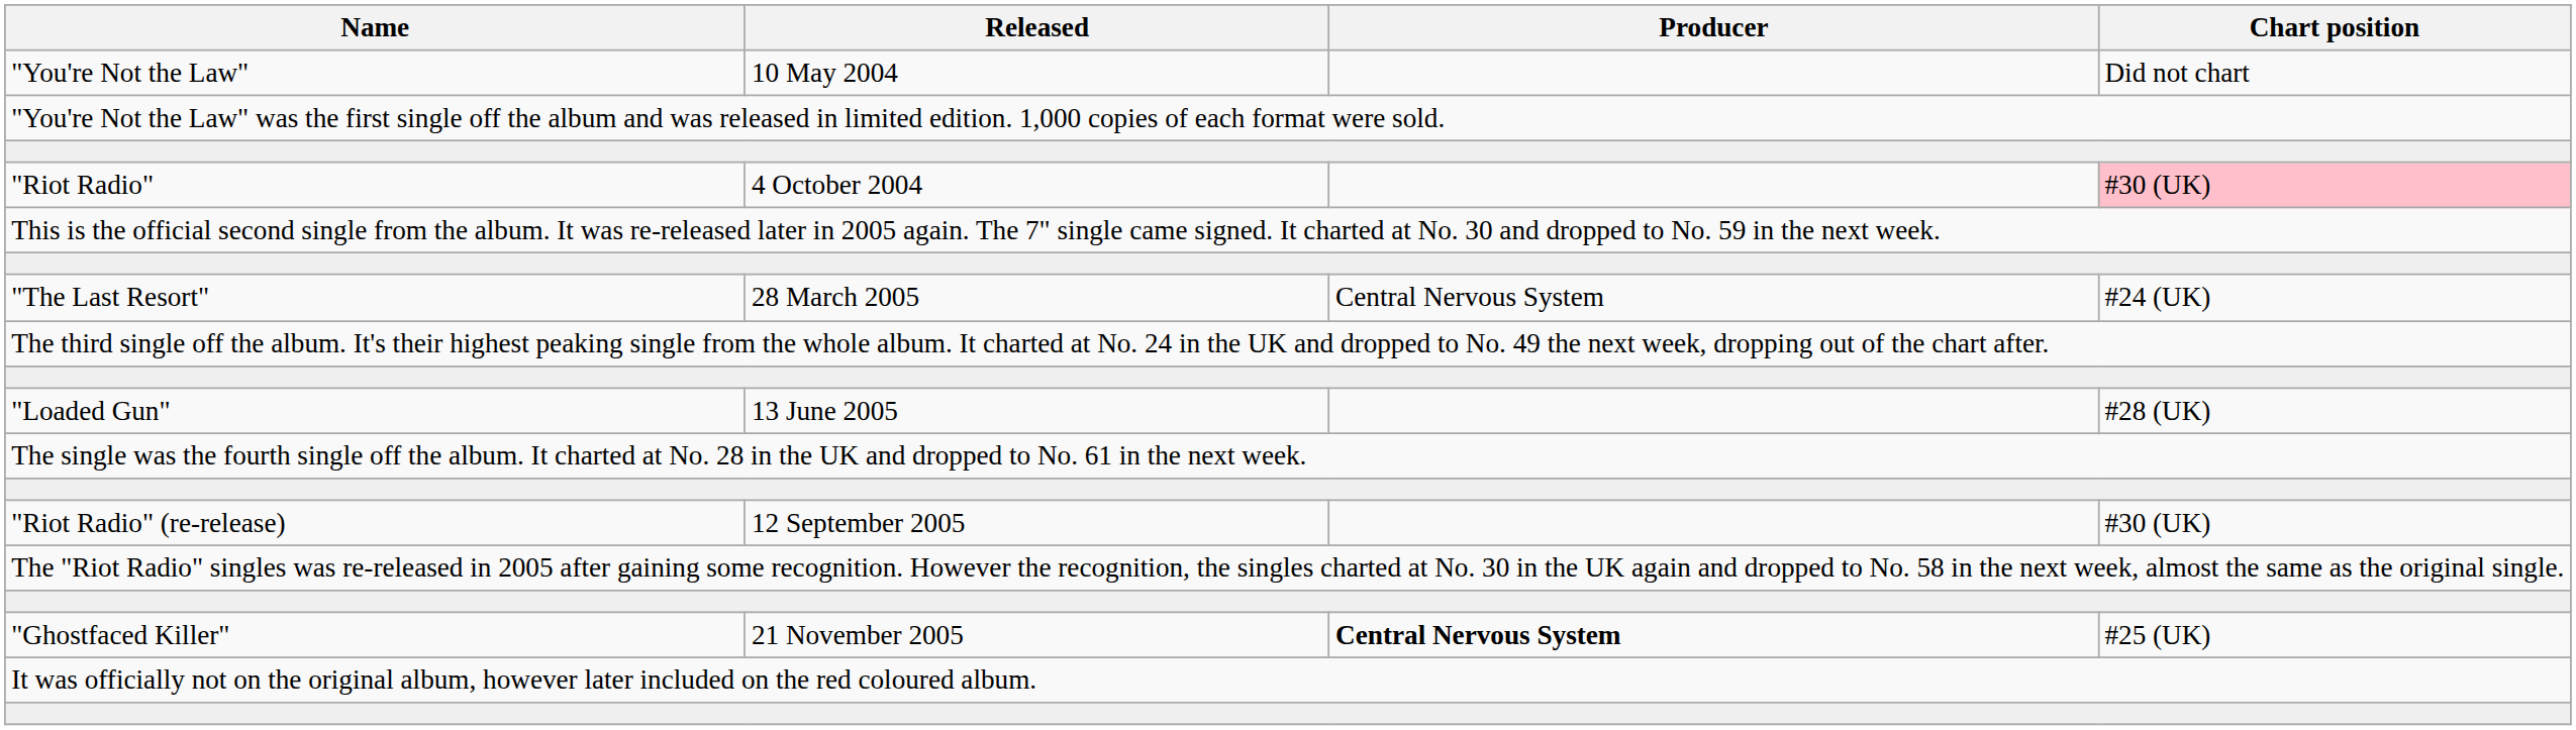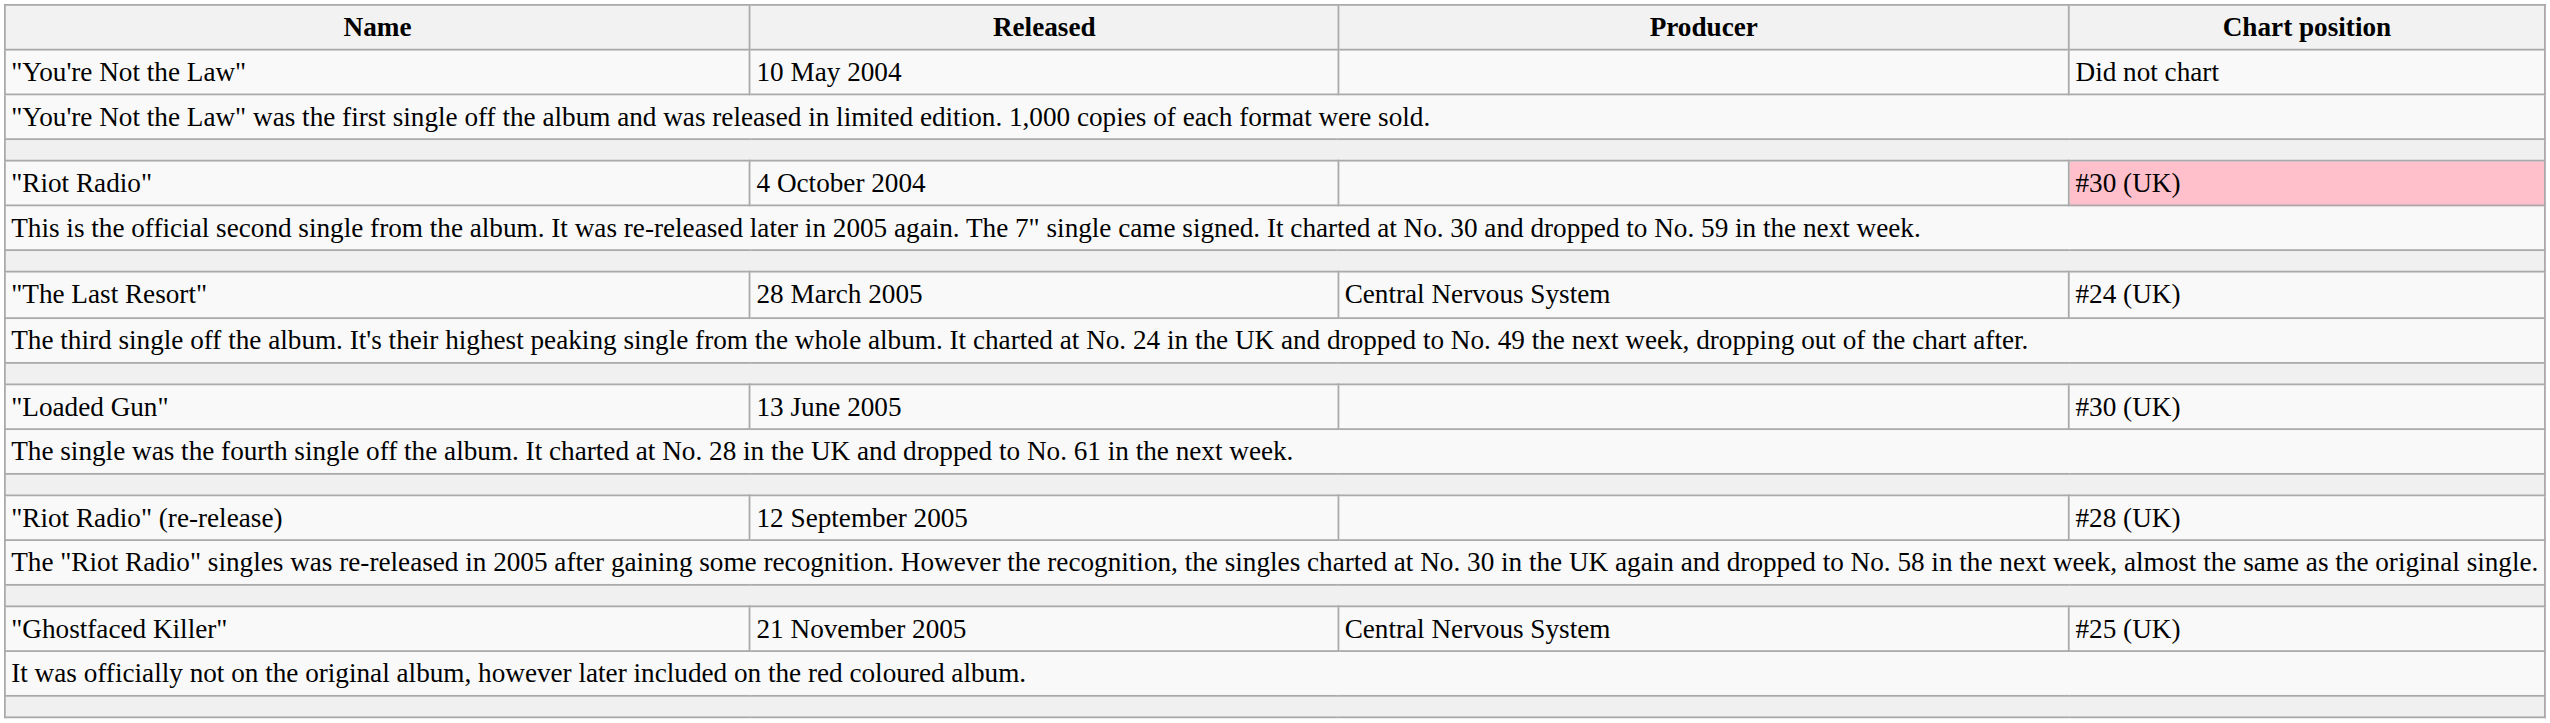 <table class="wikitable" style="font-size:95%">
 <tr>
 <th>Name</th>
 <th>Released</th>
 <th>Producer</th>
 <th>Chart position</th>
 </tr>
 <tr>
 <td>"You're Not the Law"</td>
 <td>10 May 2004</td>
 <td></td>
 <td>Did not chart</td>
 </tr>
 <tr>
 <td colspan=5>"You're Not the Law" was the first single off the album and was released in limited edition. 1,000 copies of each format were sold.</td>
 </tr>
 <tr>
 <td colspan=5 style="background:#F0F0F0; height:5px"></td>
 </tr>
 <tr>
 <td>"Riot Radio"</td>
 <td>4 October 2004</td>
 <td></td>
 <td style="background: pink;">#30 (UK)</td>
 </tr>
 <tr>
 <td colspan=5>This is the official second single from the album. It was re-released later in 2005 again. The 7" single came signed. It charted at No. 30 and dropped to No. 59 in the next week.</td>
 </tr>
 <tr>
 <td colspan=5 style="background:#F0F0F0; height:5px"></td>
 </tr>
 <tr>
 <td>"The Last Resort"</td>
 <td>28 March 2005</td>
 <td>Central Nervous System</td>
 <td>#24 (UK)</td>
 </tr>
 <tr>
 <td colspan=5>The third single off the album. It's their highest peaking single from the whole album. It charted at No. 24 in the UK and dropped to No. 49 the next week, dropping out of the chart after.</td>
 </tr>
 <tr>
 <td colspan=5 style="background:#F0F0F0; height:5px"></td>
 </tr>
 <tr>
 <td>"Loaded Gun"</td>
 <td>13 June 2005</td>
 <td></td>
-<td>#28 (UK)</td>
+<td>#30 (UK)</td>
 </tr>
 <tr>
 <td colspan=5>The single was the fourth single off the album. It charted at No. 28 in the UK and dropped to No. 61 in the next week.</td>
 </tr>
 <tr>
 <td colspan=5 style="background:#F0F0F0; height:5px"></td>
 </tr>
 <tr>
 <td>"Riot Radio" (re-release)</td>
 <td>12 September 2005</td>
 <td></td>
-<td>#30 (UK)</td>
+<td>#28 (UK)</td>
 </tr>
 <tr>
 <td colspan=5>The "Riot Radio" singles was re-released in 2005 after gaining some recognition. However the recognition, the singles charted at No. 30 in the UK again and dropped to No. 58 in the next week, almost the same as the original single.</td>
 </tr>
 <tr>
 <td colspan=5 style="background:#F0F0F0; height:5px"></td>
 </tr>
 <tr>
 <td>"Ghostfaced Killer"</td>
 <td>21 November 2005</td>
-<td><strong>Central Nervous System</strong></td>
+<td>Central Nervous System</td>
 <td>#25 (UK)</td>
 </tr>
 <tr>
 <td colspan=5>It was officially not on the original album, however later included on the red coloured album.</td>
 </tr>
 <tr>
 <td colspan=5 style="background:#F0F0F0; height:5px"></td>
 </tr>
 </table>
